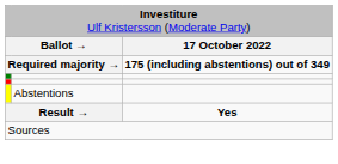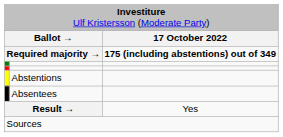 <table class="wikitable" style="text-align:center; font-size:98%;">
 <tr>
 <td colspan="3" align="center" bgcolor="#C0C0C0"><strong>Investiture</strong><br><a href='#'>Ulf Kristersson</a> (<a href='#'>Moderate Party</a>)</td>
 </tr>
 <tr>
 <th colspan="2" style="width:150px;">Ballot →</th>
 <th>17 October 2022</th>
 </tr>
 <tr>
 <th colspan="2">Required majority →</th>
 <td><strong>175 (including abstentions) out of 349</strong></td>
 </tr>
 <tr>
 <th style="width:1px; background:green;"></th>
 <td style="text-align:left;"></td>
 <td></td>
 </tr>
 <tr>
 <th style="background:red;"></th>
 <td style="text-align:left;"></td>
 <td></td>
 </tr>
 <tr>
 <th style="background:yellow;"></th>
 <td style="text-align:left;">Abstentions</td>
 <td></td>
 </tr>
 <tr>
+<th style="background:black;"></th>
+<td style="text-align:left;">Absentees</td>
+<td></td>
+</tr>
+<tr>
 <th colspan="2">Result →</th>
-<td><strong>Yes </strong></td>
+<td>Yes </td>
 </tr>
 <tr>
 <td style="text-align:left;" colspan="3">Sources</td>
 </tr>
 </table>
